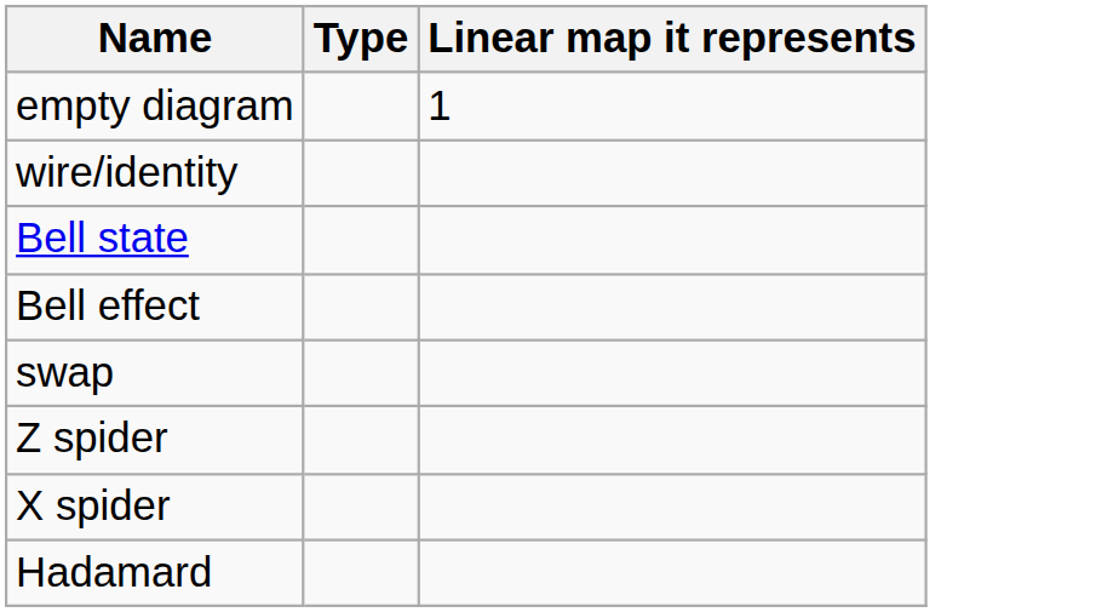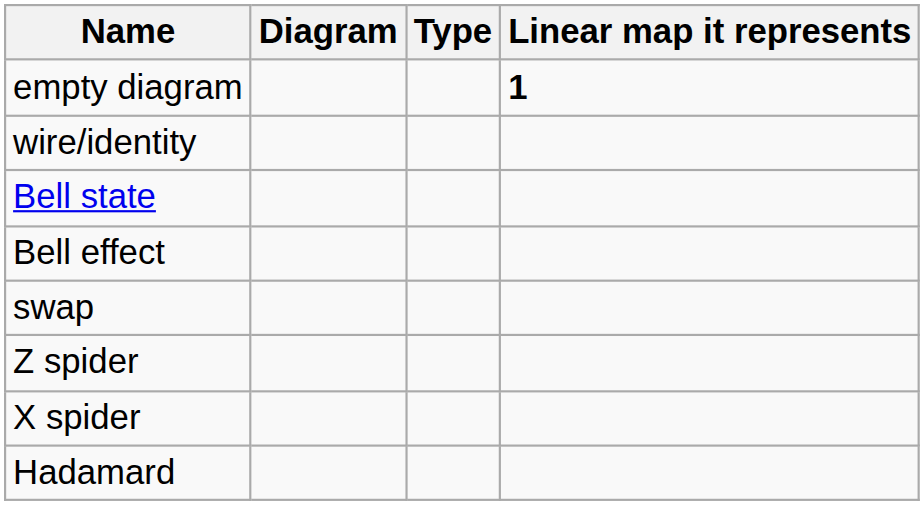 <table class="wikitable">
 <tr>
 <th>Name</th>
+<th>Diagram</th>
 <th>Type</th>
 <th>Linear map it represents</th>
 </tr>
 <tr>
 <td>empty diagram</td>
 <td></td>
-<td>1</td>
+<td></td>
+<td><strong>1</strong></td>
 </tr>
 <tr>
 <td>wire/identity</td>
+<td></td>
 <td></td>
 <td></td>
 </tr>
 <tr>
 <td><a href='#'>Bell state</a></td>
 <td></td>
 <td></td>
+<td></td>
 </tr>
 <tr>
 <td>Bell effect</td>
+<td></td>
 <td></td>
 <td></td>
 </tr>
 <tr>
 <td>swap</td>
 <td></td>
 <td></td>
+<td></td>
 </tr>
 <tr>
 <td>Z spider</td>
+<td></td>
 <td></td>
 <td></td>
 </tr>
 <tr>
 <td>X spider</td>
 <td></td>
 <td></td>
+<td></td>
 </tr>
 <tr>
 <td>Hadamard</td>
 <td></td>
 <td></td>
+<td></td>
 </tr>
 </table>
